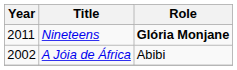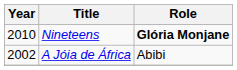 <table class="wikitable">
 <tr>
 <th>Year</th>
 <th>Title</th>
 <th>Role</th>
 </tr>
 <tr>
-<td>2011</td>
+<td>2010</td>
 <td><em><a href='#'>Nineteens</a></em></td>
 <td><strong>Glória Monjane</strong></td>
 </tr>
 <tr>
 <td>2002</td>
 <td><em><a href='#'>A Jóia de África</a></em></td>
 <td>Abibi</td>
 </tr>
 <tr>
 </tr>
 </table>
